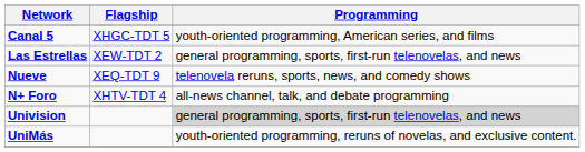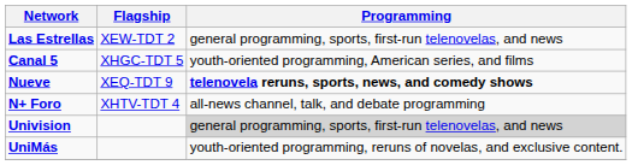 <table class="sortable wikitable" class="wikitable">
 <tr>
 <th><a href='#'>Network</a></th>
 <th><a href='#'>Flagship</a></th>
 <th><a href='#'>Programming</a></th>
 </tr>
 <tr>
+<td><strong><a href='#'>Las Estrellas</a></strong></td>
+<td><a href='#'>XEW-TDT 2</a></td>
+<td>general programming, sports, first-run <a href='#'>telenovelas</a>, and news</td>
+</tr>
+<tr>
 <td><strong><a href='#'>Canal 5</a></strong></td>
 <td><a href='#'>XHGC-TDT 5</a></td>
 <td>youth-oriented programming, American series, and films</td>
 </tr>
 <tr>
-<td><strong><a href='#'>Las Estrellas</a></strong></td>
-<td><a href='#'>XEW-TDT 2</a></td>
-<td>general programming, sports, first-run <a href='#'>telenovelas</a>, and news</td>
-</tr>
-<tr>
 <td><strong><a href='#'>Nueve</a></strong></td>
 <td><a href='#'>XEQ-TDT 9</a></td>
-<td><a href='#'>telenovela</a> reruns, sports, news, and comedy shows</td>
+<td><strong><a href='#'>telenovela</a> reruns, sports, news, and comedy shows</strong></td>
 </tr>
 <tr>
 <td><strong><a href='#'>N+ Foro</a></strong></td>
 <td><a href='#'>XHTV-TDT 4</a></td>
 <td>all-news channel, talk, and debate programming</td>
 </tr>
 <tr>
 <td><strong><a href='#'>Univision</a></strong></td>
 <td></td>
 <td style="background: lightgrey;">general programming, sports, first-run <a href='#'>telenovelas</a>, and news</td>
 </tr>
 <tr>
 <td><strong><a href='#'>UniMás</a></strong></td>
 <td></td>
 <td>youth-oriented programming, reruns of novelas, and exclusive content.</td>
 </tr>
 <tr>
 </tr>
 </table>
